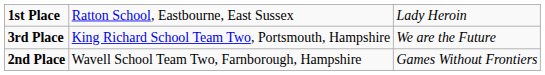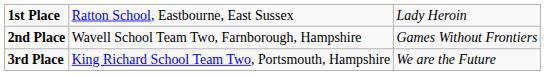 <table class="wikitable">
 <tr>
 <td><strong>1st Place</strong></td>
 <td><a href='#'>Ratton School</a>, Eastbourne, East Sussex</td>
 <td><em>Lady Heroin</em></td>
 </tr>
 <tr>
+<td><strong>2nd Place</strong></td>
+<td>Wavell School Team Two, Farnborough, Hampshire</td>
+<td><em>Games Without Frontiers</em></td>
+</tr>
+<tr>
 <td><strong>3rd Place</strong></td>
 <td><a href='#'>King Richard School Team Two</a>, Portsmouth, Hampshire</td>
 <td><em>We are the Future</em></td>
 </tr>
-<tr>
-<td><strong>2nd Place</strong></td>
-<td>Wavell School Team Two, Farnborough, Hampshire</td>
-<td><em>Games Without Frontiers</em></td>
-</tr>
 </table>
